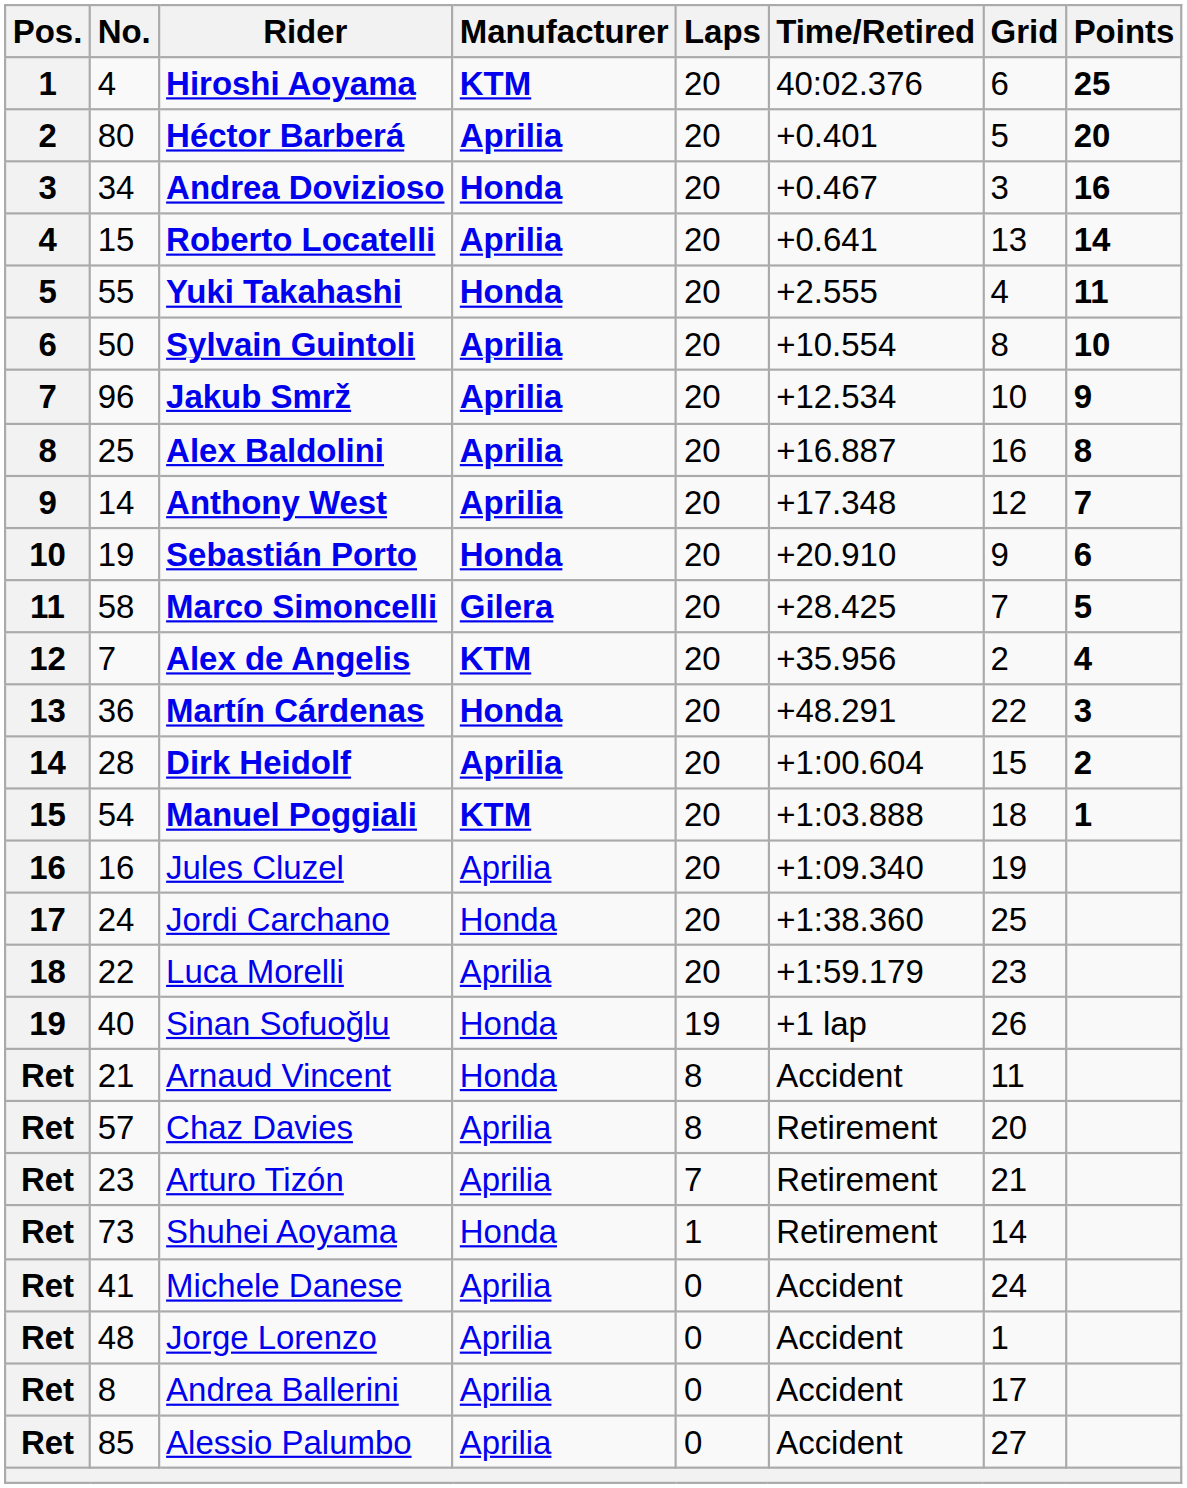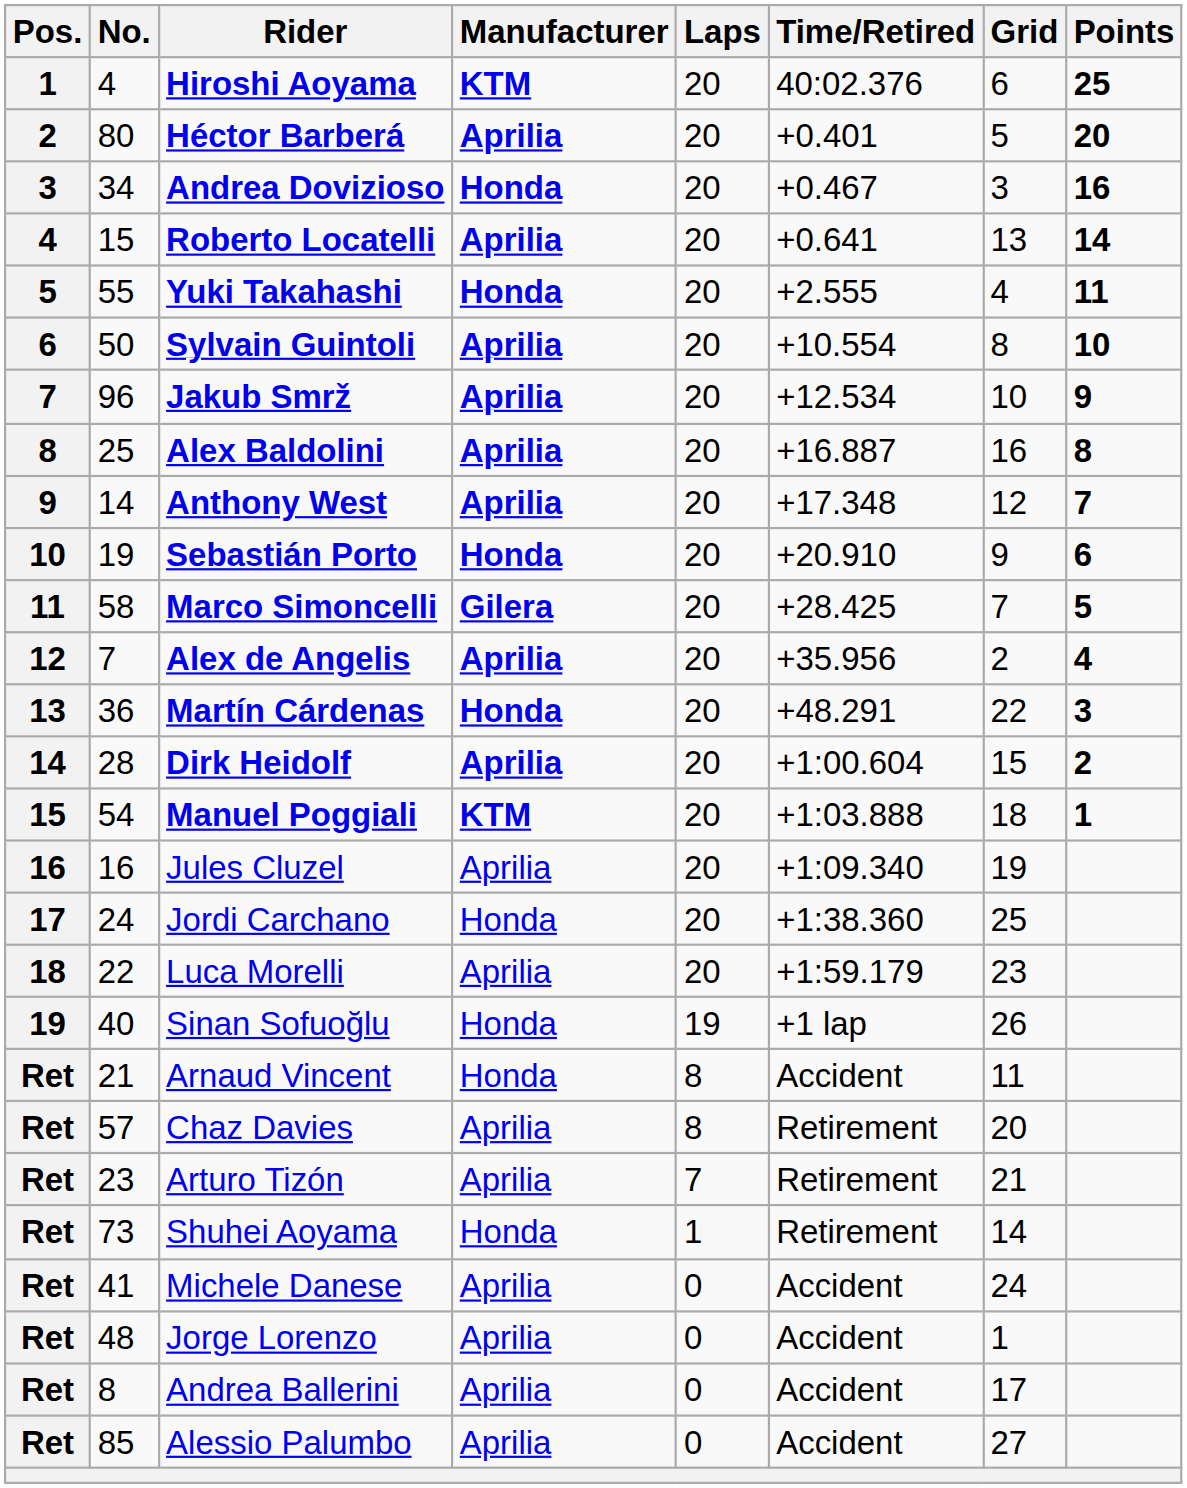 <table class="wikitable" style="font-size: 95%;">
 <tr>
 <th>Pos.</th>
 <th>No.</th>
 <th>Rider</th>
 <th>Manufacturer</th>
 <th>Laps</th>
 <th>Time/Retired</th>
 <th>Grid</th>
 <th>Points</th>
 </tr>
 <tr>
 <th>1</th>
 <td>4</td>
 <td> <strong><a href='#'>Hiroshi Aoyama</a></strong></td>
 <td><strong><a href='#'>KTM</a></strong></td>
 <td>20</td>
 <td>40:02.376</td>
 <td>6</td>
 <td><strong>25</strong></td>
 </tr>
 <tr>
 <th>2</th>
 <td>80</td>
 <td> <strong><a href='#'>Héctor Barberá</a></strong></td>
 <td><strong><a href='#'>Aprilia</a></strong></td>
 <td>20</td>
 <td>+0.401</td>
 <td>5</td>
 <td><strong>20</strong></td>
 </tr>
 <tr>
 <th>3</th>
 <td>34</td>
 <td> <strong><a href='#'>Andrea Dovizioso</a></strong></td>
 <td><strong><a href='#'>Honda</a></strong></td>
 <td>20</td>
 <td>+0.467</td>
 <td>3</td>
 <td><strong>16</strong></td>
 </tr>
 <tr>
 <th>4</th>
 <td>15</td>
 <td> <strong><a href='#'>Roberto Locatelli</a></strong></td>
 <td><strong><a href='#'>Aprilia</a></strong></td>
 <td>20</td>
 <td>+0.641</td>
 <td>13</td>
 <td><strong>14</strong></td>
 </tr>
 <tr>
 <th>5</th>
 <td>55</td>
 <td> <strong><a href='#'>Yuki Takahashi</a></strong></td>
 <td><strong><a href='#'>Honda</a></strong></td>
 <td>20</td>
 <td>+2.555</td>
 <td>4</td>
 <td><strong>11</strong></td>
 </tr>
 <tr>
 <th>6</th>
 <td>50</td>
 <td> <strong><a href='#'>Sylvain Guintoli</a></strong></td>
 <td><strong><a href='#'>Aprilia</a></strong></td>
 <td>20</td>
 <td>+10.554</td>
 <td>8</td>
 <td><strong>10</strong></td>
 </tr>
 <tr>
 <th>7</th>
 <td>96</td>
 <td> <strong><a href='#'>Jakub Smrž</a></strong></td>
 <td><strong><a href='#'>Aprilia</a></strong></td>
 <td>20</td>
 <td>+12.534</td>
 <td>10</td>
 <td><strong>9</strong></td>
 </tr>
 <tr>
 <th>8</th>
 <td>25</td>
 <td> <strong><a href='#'>Alex Baldolini</a></strong></td>
 <td><strong><a href='#'>Aprilia</a></strong></td>
 <td>20</td>
 <td>+16.887</td>
 <td>16</td>
 <td><strong>8</strong></td>
 </tr>
 <tr>
 <th>9</th>
 <td>14</td>
 <td> <strong><a href='#'>Anthony West</a></strong></td>
 <td><strong><a href='#'>Aprilia</a></strong></td>
 <td>20</td>
 <td>+17.348</td>
 <td>12</td>
 <td><strong>7</strong></td>
 </tr>
 <tr>
 <th>10</th>
 <td>19</td>
 <td> <strong><a href='#'>Sebastián Porto</a></strong></td>
 <td><strong><a href='#'>Honda</a></strong></td>
 <td>20</td>
 <td>+20.910</td>
 <td>9</td>
 <td><strong>6</strong></td>
 </tr>
 <tr>
 <th>11</th>
 <td>58</td>
 <td> <strong><a href='#'>Marco Simoncelli</a></strong></td>
 <td><strong><a href='#'>Gilera</a></strong></td>
 <td>20</td>
 <td>+28.425</td>
 <td>7</td>
 <td><strong>5</strong></td>
 </tr>
 <tr>
 <th>12</th>
 <td>7</td>
 <td> <strong><a href='#'>Alex de Angelis</a></strong></td>
-<td><strong><a href='#'>KTM</a></strong></td>
+<td><strong><a href='#'>Aprilia</a></strong></td>
 <td>20</td>
 <td>+35.956</td>
 <td>2</td>
 <td><strong>4</strong></td>
 </tr>
 <tr>
 <th>13</th>
 <td>36</td>
 <td> <strong><a href='#'>Martín Cárdenas</a></strong></td>
 <td><strong><a href='#'>Honda</a></strong></td>
 <td>20</td>
 <td>+48.291</td>
 <td>22</td>
 <td><strong>3</strong></td>
 </tr>
 <tr>
 <th>14</th>
 <td>28</td>
 <td> <strong><a href='#'>Dirk Heidolf</a></strong></td>
 <td><strong><a href='#'>Aprilia</a></strong></td>
 <td>20</td>
 <td>+1:00.604</td>
 <td>15</td>
 <td><strong>2</strong></td>
 </tr>
 <tr>
 <th>15</th>
 <td>54</td>
 <td> <strong><a href='#'>Manuel Poggiali</a></strong></td>
 <td><strong><a href='#'>KTM</a></strong></td>
 <td>20</td>
 <td>+1:03.888</td>
 <td>18</td>
 <td><strong>1</strong></td>
 </tr>
 <tr>
 <th>16</th>
 <td>16</td>
 <td> <a href='#'>Jules Cluzel</a></td>
 <td><a href='#'>Aprilia</a></td>
 <td>20</td>
 <td>+1:09.340</td>
 <td>19</td>
 <td></td>
 </tr>
 <tr>
 <th>17</th>
 <td>24</td>
 <td> <a href='#'>Jordi Carchano</a></td>
 <td><a href='#'>Honda</a></td>
 <td>20</td>
 <td>+1:38.360</td>
 <td>25</td>
 <td></td>
 </tr>
 <tr>
 <th>18</th>
 <td>22</td>
 <td> <a href='#'>Luca Morelli</a></td>
 <td><a href='#'>Aprilia</a></td>
 <td>20</td>
 <td>+1:59.179</td>
 <td>23</td>
 <td></td>
 </tr>
 <tr>
 <th>19</th>
 <td>40</td>
 <td> <a href='#'>Sinan Sofuoğlu</a></td>
 <td><a href='#'>Honda</a></td>
 <td>19</td>
 <td>+1 lap</td>
 <td>26</td>
 <td></td>
 </tr>
 <tr>
 <th>Ret</th>
 <td>21</td>
 <td> <a href='#'>Arnaud Vincent</a></td>
 <td><a href='#'>Honda</a></td>
 <td>8</td>
 <td>Accident</td>
 <td>11</td>
 <td></td>
 </tr>
 <tr>
 <th>Ret</th>
 <td>57</td>
 <td> <a href='#'>Chaz Davies</a></td>
 <td><a href='#'>Aprilia</a></td>
 <td>8</td>
 <td>Retirement</td>
 <td>20</td>
 <td></td>
 </tr>
 <tr>
 <th>Ret</th>
 <td>23</td>
 <td> <a href='#'>Arturo Tizón</a></td>
 <td><a href='#'>Aprilia</a></td>
 <td>7</td>
 <td>Retirement</td>
 <td>21</td>
 <td></td>
 </tr>
 <tr>
 <th>Ret</th>
 <td>73</td>
 <td> <a href='#'>Shuhei Aoyama</a></td>
 <td><a href='#'>Honda</a></td>
 <td>1</td>
 <td>Retirement</td>
 <td>14</td>
 <td></td>
 </tr>
 <tr>
 <th>Ret</th>
 <td>41</td>
 <td> <a href='#'>Michele Danese</a></td>
 <td><a href='#'>Aprilia</a></td>
 <td>0</td>
 <td>Accident</td>
 <td>24</td>
 <td></td>
 </tr>
 <tr>
 <th>Ret</th>
 <td>48</td>
 <td> <a href='#'>Jorge Lorenzo</a></td>
 <td><a href='#'>Aprilia</a></td>
 <td>0</td>
 <td>Accident</td>
 <td>1</td>
 <td></td>
 </tr>
 <tr>
 <th>Ret</th>
 <td>8</td>
 <td> <a href='#'>Andrea Ballerini</a></td>
 <td><a href='#'>Aprilia</a></td>
 <td>0</td>
 <td>Accident</td>
 <td>17</td>
 <td></td>
 </tr>
 <tr>
 <th>Ret</th>
 <td>85</td>
 <td> <a href='#'>Alessio Palumbo</a></td>
 <td><a href='#'>Aprilia</a></td>
 <td>0</td>
 <td>Accident</td>
 <td>27</td>
 <td></td>
 </tr>
 <tr>
 <th colspan=8></th>
 </tr>
 </table>
